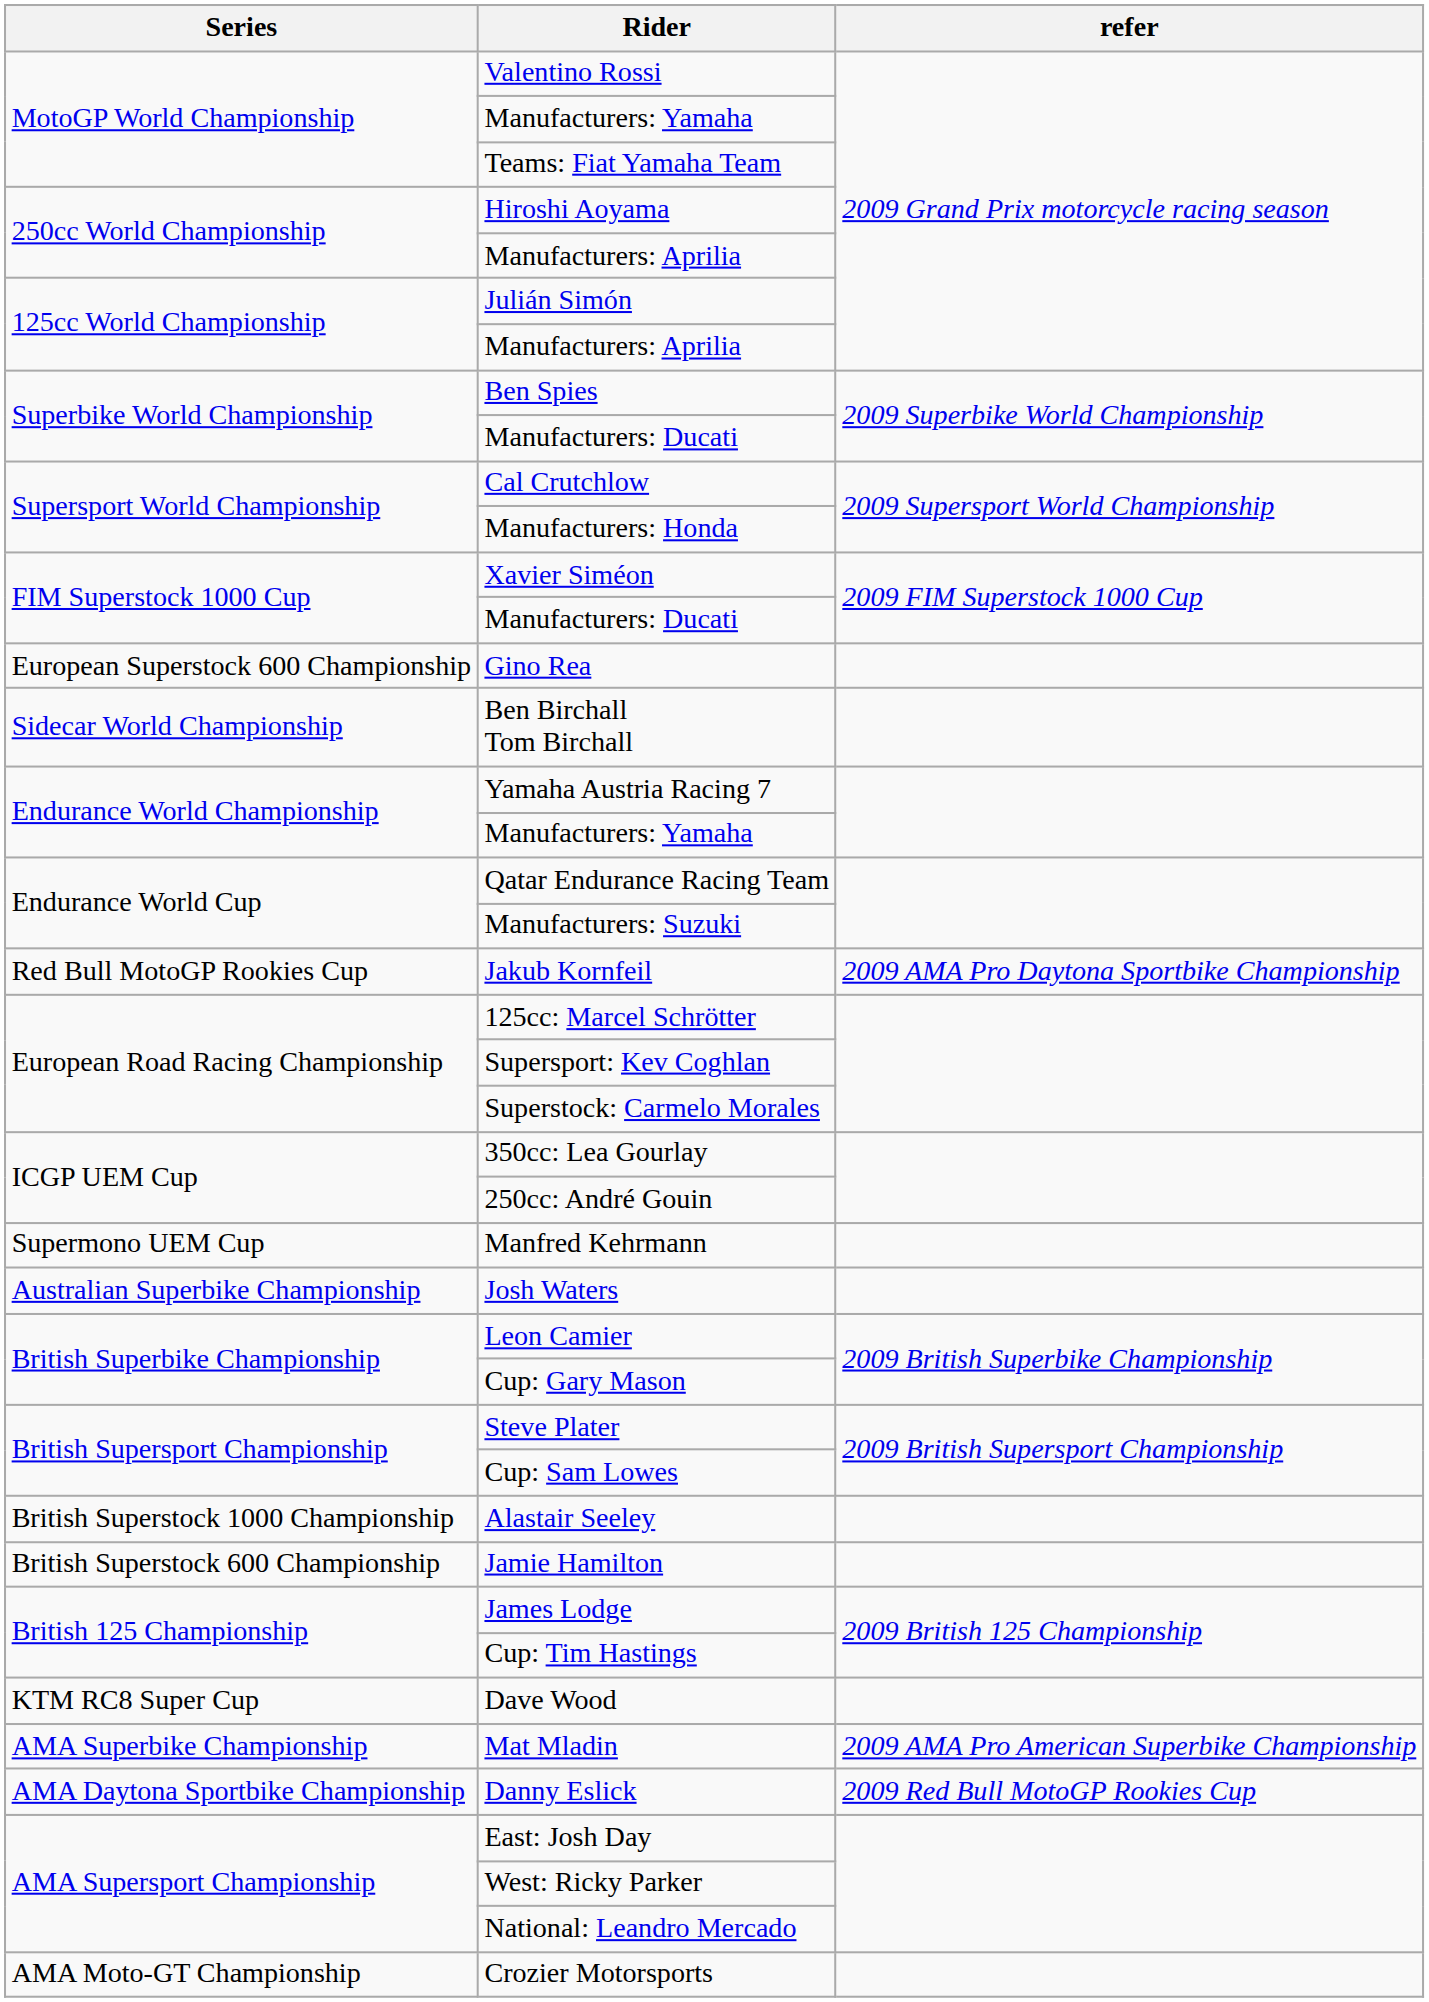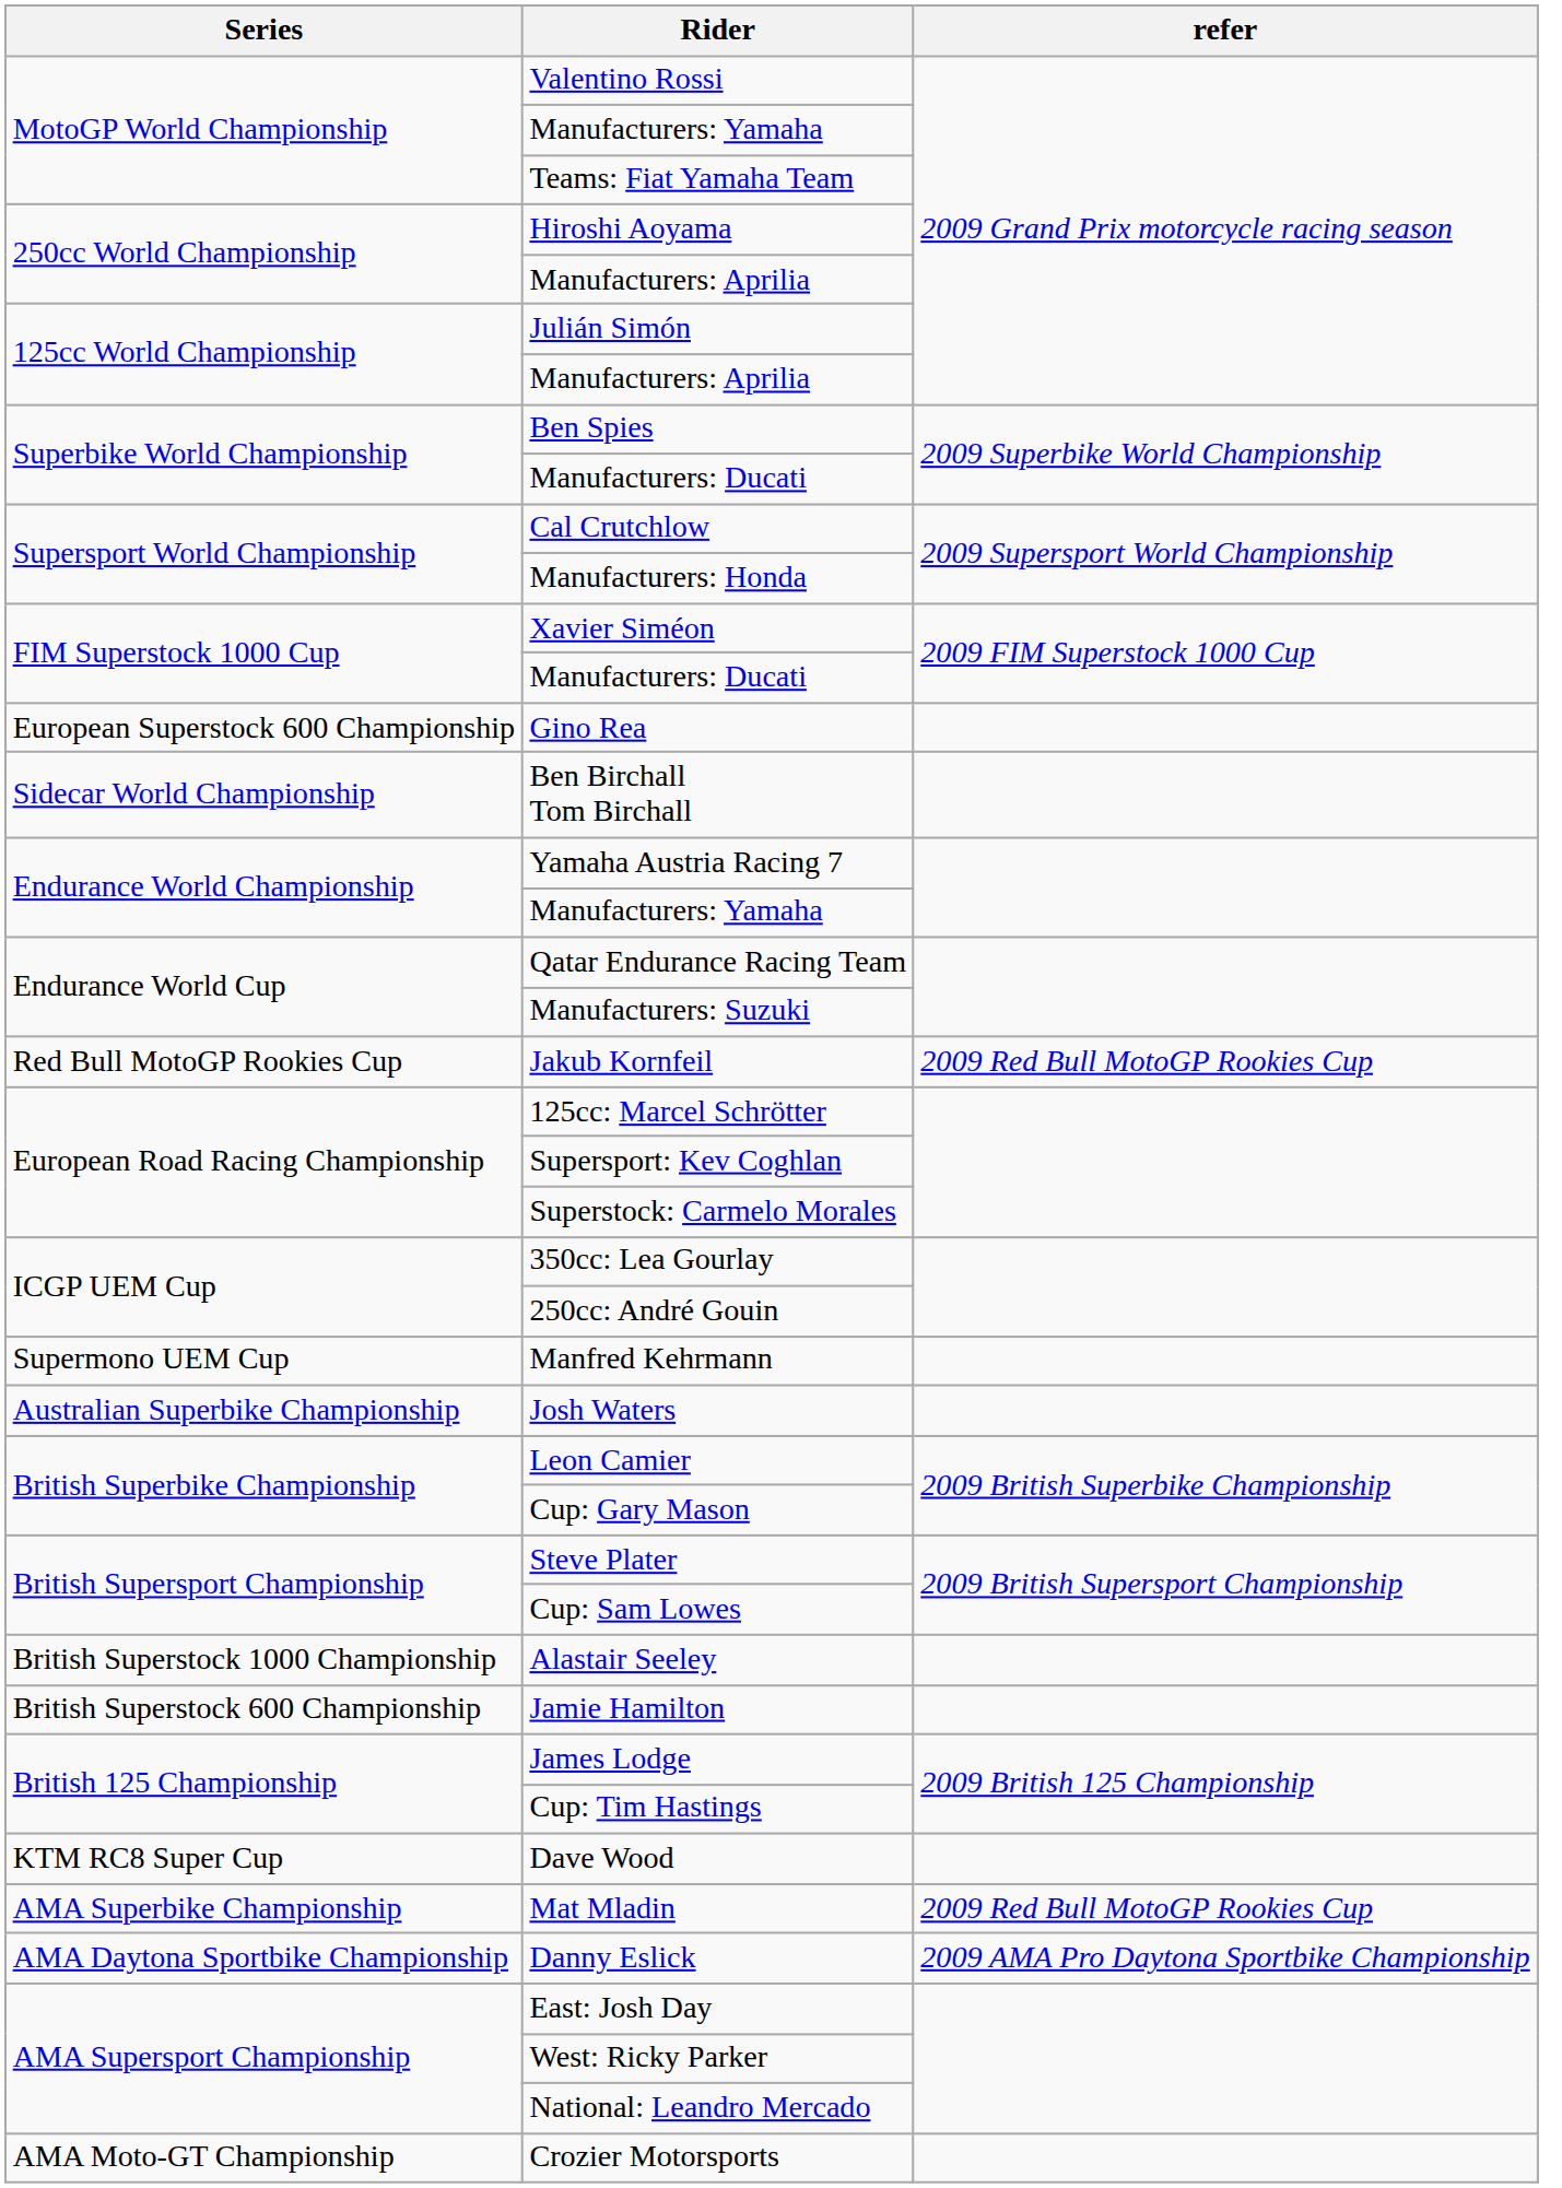 <table class="wikitable" style="font-size: 87%;">
 <tr>
 <th>Series</th>
 <th>Rider</th>
 <th>refer</th>
 </tr>
 <tr>
 <td rowspan=3><a href='#'>MotoGP World Championship</a></td>
 <td> <a href='#'>Valentino Rossi</a></td>
 <td rowspan=7><em><a href='#'>2009 Grand Prix motorcycle racing season</a></em></td>
 </tr>
 <tr>
 <td>Manufacturers:  <a href='#'>Yamaha</a></td>
 </tr>
 <tr>
 <td>Teams:  <a href='#'>Fiat Yamaha Team</a></td>
 </tr>
 <tr>
 <td rowspan=2><a href='#'>250cc World Championship</a></td>
 <td> <a href='#'>Hiroshi Aoyama</a></td>
 </tr>
 <tr>
 <td>Manufacturers:  <a href='#'>Aprilia</a></td>
 </tr>
 <tr>
 <td rowspan=2><a href='#'>125cc World Championship</a></td>
 <td> <a href='#'>Julián Simón</a></td>
 </tr>
 <tr>
 <td>Manufacturers:  <a href='#'>Aprilia</a></td>
 </tr>
 <tr>
 <td rowspan=2><a href='#'>Superbike World Championship</a></td>
 <td> <a href='#'>Ben Spies</a></td>
 <td rowspan=2><em><a href='#'>2009 Superbike World Championship</a></em></td>
 </tr>
 <tr>
 <td>Manufacturers:  <a href='#'>Ducati</a></td>
 </tr>
 <tr>
 <td rowspan=2><a href='#'>Supersport World Championship</a></td>
 <td> <a href='#'>Cal Crutchlow</a></td>
 <td rowspan=2><em><a href='#'>2009 Supersport World Championship</a></em></td>
 </tr>
 <tr>
 <td>Manufacturers:  <a href='#'>Honda</a></td>
 </tr>
 <tr>
 <td rowspan=2><a href='#'>FIM Superstock 1000 Cup</a></td>
 <td> <a href='#'>Xavier Siméon</a></td>
 <td rowspan=2><em><a href='#'>2009 FIM Superstock 1000 Cup</a></em></td>
 </tr>
 <tr>
 <td>Manufacturers:  <a href='#'>Ducati</a></td>
 </tr>
 <tr>
 <td>European Superstock 600 Championship</td>
 <td> <a href='#'>Gino Rea</a></td>
 <td></td>
 </tr>
 <tr>
 <td><a href='#'>Sidecar World Championship</a></td>
 <td> Ben Birchall<br> Tom Birchall</td>
 <td></td>
 </tr>
 <tr>
 <td rowspan=2><a href='#'>Endurance World Championship</a></td>
 <td> Yamaha Austria Racing 7</td>
 <td rowspan=2></td>
 </tr>
 <tr>
 <td>Manufacturers:  <a href='#'>Yamaha</a></td>
 </tr>
 <tr>
 <td rowspan=2>Endurance World Cup</td>
 <td> Qatar Endurance Racing Team</td>
 <td rowspan=2></td>
 </tr>
 <tr>
 <td>Manufacturers:  <a href='#'>Suzuki</a></td>
 </tr>
 <tr>
 <td>Red Bull MotoGP Rookies Cup</td>
 <td> <a href='#'>Jakub Kornfeil</a></td>
-<td><em><a href='#'>2009 AMA Pro Daytona Sportbike Championship</a></em></td>
+<td><em><a href='#'>2009 Red Bull MotoGP Rookies Cup</a></em></td>
 </tr>
 <tr>
 <td rowspan=3>European Road Racing Championship</td>
 <td>125cc:  <a href='#'>Marcel Schrötter</a></td>
 <td rowspan=3></td>
 </tr>
 <tr>
 <td>Supersport:  <a href='#'>Kev Coghlan</a></td>
 </tr>
 <tr>
 <td>Superstock:  <a href='#'>Carmelo Morales</a></td>
 </tr>
 <tr>
 <td rowspan=2>ICGP UEM Cup</td>
 <td>350cc:  Lea Gourlay</td>
 <td rowspan=2></td>
 </tr>
 <tr>
 <td>250cc:  André Gouin</td>
 </tr>
 <tr>
 <td>Supermono UEM Cup</td>
 <td> Manfred Kehrmann</td>
 <td></td>
 </tr>
 <tr>
 <td><a href='#'>Australian Superbike Championship</a></td>
 <td> <a href='#'>Josh Waters</a></td>
 <td></td>
 </tr>
 <tr>
 <td rowspan=2><a href='#'>British Superbike Championship</a></td>
 <td> <a href='#'>Leon Camier</a></td>
 <td rowspan=2><em><a href='#'>2009 British Superbike Championship</a></em></td>
 </tr>
 <tr>
 <td>Cup:  <a href='#'>Gary Mason</a></td>
 </tr>
 <tr>
 <td rowspan=2><a href='#'>British Supersport Championship</a></td>
 <td> <a href='#'>Steve Plater</a></td>
 <td rowspan=2><em><a href='#'>2009 British Supersport Championship</a></em></td>
 </tr>
 <tr>
 <td>Cup:  <a href='#'>Sam Lowes</a></td>
 </tr>
 <tr>
 <td>British Superstock 1000 Championship</td>
 <td> <a href='#'>Alastair Seeley</a></td>
 <td></td>
 </tr>
 <tr>
 <td>British Superstock 600 Championship</td>
 <td> <a href='#'>Jamie Hamilton</a></td>
 <td></td>
 </tr>
 <tr>
 <td rowspan=2><a href='#'>British 125 Championship</a></td>
 <td> <a href='#'>James Lodge</a></td>
 <td rowspan=2><em><a href='#'>2009 British 125 Championship</a></em></td>
 </tr>
 <tr>
 <td>Cup:  <a href='#'>Tim Hastings</a></td>
 </tr>
 <tr>
 <td>KTM RC8 Super Cup</td>
 <td> Dave Wood</td>
 <td></td>
 </tr>
 <tr>
 <td><a href='#'>AMA Superbike Championship</a></td>
 <td> <a href='#'>Mat Mladin</a></td>
-<td><em><a href='#'>2009 AMA Pro American Superbike Championship</a></em></td>
+<td><em><a href='#'>2009 Red Bull MotoGP Rookies Cup</a></em></td>
 </tr>
 <tr>
 <td><a href='#'>AMA Daytona Sportbike Championship</a></td>
 <td> <a href='#'>Danny Eslick</a></td>
-<td><em><a href='#'>2009 Red Bull MotoGP Rookies Cup</a></em></td>
+<td><em><a href='#'>2009 AMA Pro Daytona Sportbike Championship</a></em></td>
 </tr>
 <tr>
 <td rowspan=3><a href='#'>AMA Supersport Championship</a></td>
 <td>East:  Josh Day</td>
 <td rowspan=3></td>
 </tr>
 <tr>
 <td>West:  Ricky Parker</td>
 </tr>
 <tr>
 <td>National:  <a href='#'>Leandro Mercado</a></td>
 </tr>
 <tr>
 <td>AMA Moto-GT Championship</td>
 <td> Crozier Motorsports</td>
 <td></td>
 </tr>
 </table>
